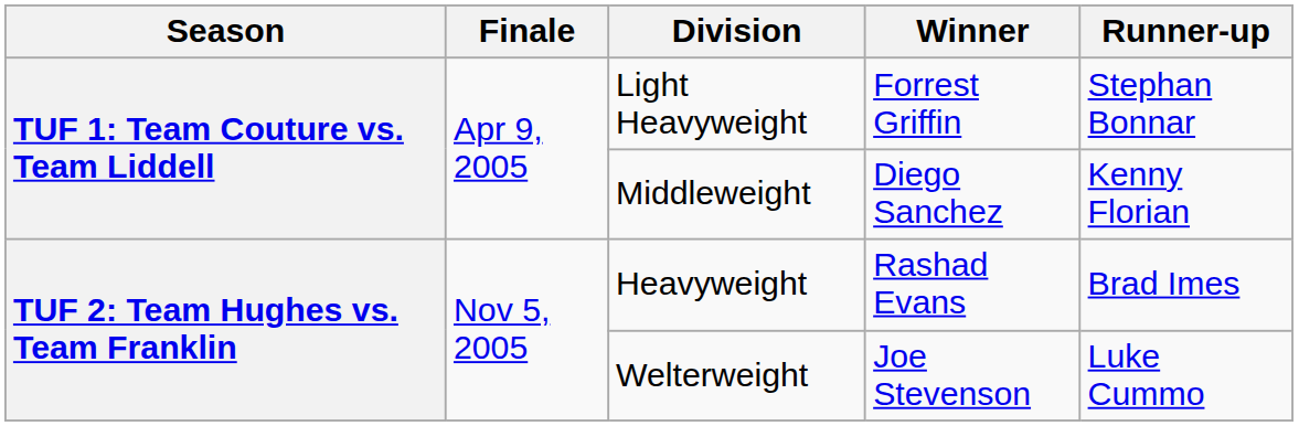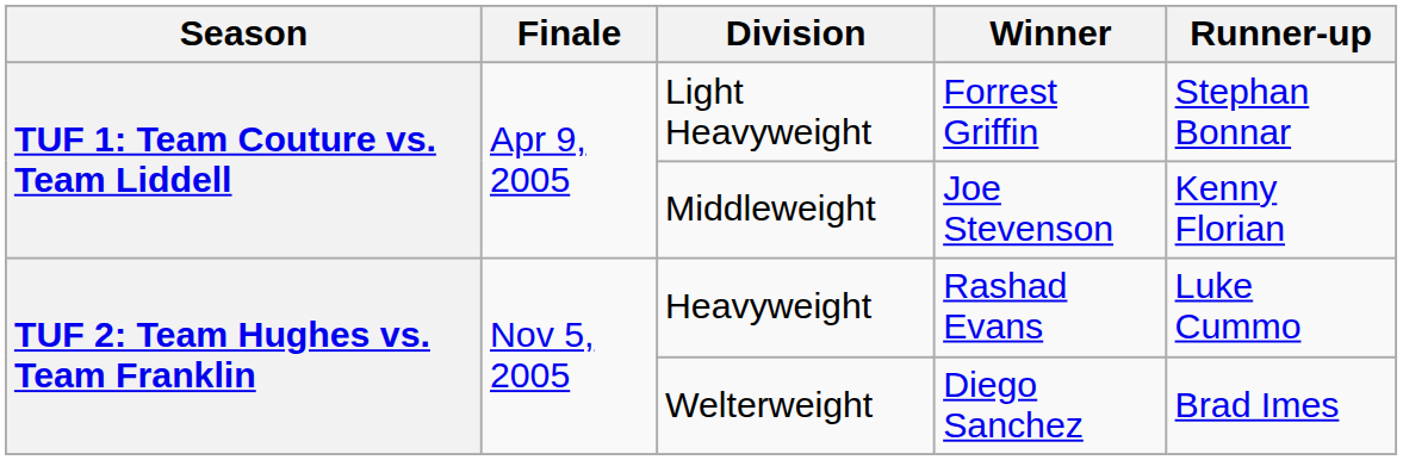 <table class="wikitable" style="width:99%;">
 <tr>
 <th>Season</th>
 <th>Finale</th>
 <th>Division</th>
 <th>Winner</th>
 <th>Runner-up</th>
 </tr>
 <tr>
 <th rowspan="2" style="text-align:left"><a href='#'>TUF 1: Team Couture vs. Team Liddell</a></th>
 <td rowspan="2"><a href='#'>Apr 9, 2005</a></td>
 <td>Light Heavyweight</td>
 <td><a href='#'>Forrest Griffin</a></td>
 <td><a href='#'>Stephan Bonnar</a></td>
 </tr>
 <tr>
 <td>Middleweight</td>
-<td><a href='#'>Diego Sanchez</a></td>
+<td><a href='#'>Joe Stevenson</a></td>
 <td><a href='#'>Kenny Florian</a></td>
 </tr>
 <tr>
 <th rowspan="2" style="text-align:left"><a href='#'>TUF 2: Team Hughes vs. Team Franklin</a></th>
 <td rowspan="2"><a href='#'>Nov 5, 2005</a></td>
 <td>Heavyweight</td>
 <td><a href='#'>Rashad Evans</a></td>
-<td><a href='#'>Brad Imes</a></td>
+<td><a href='#'>Luke Cummo</a></td>
 </tr>
 <tr>
 <td>Welterweight</td>
-<td><a href='#'>Joe Stevenson</a></td>
-<td><a href='#'>Luke Cummo</a></td>
+<td><a href='#'>Diego Sanchez</a></td>
+<td><a href='#'>Brad Imes</a></td>
 </tr>
 </table>
